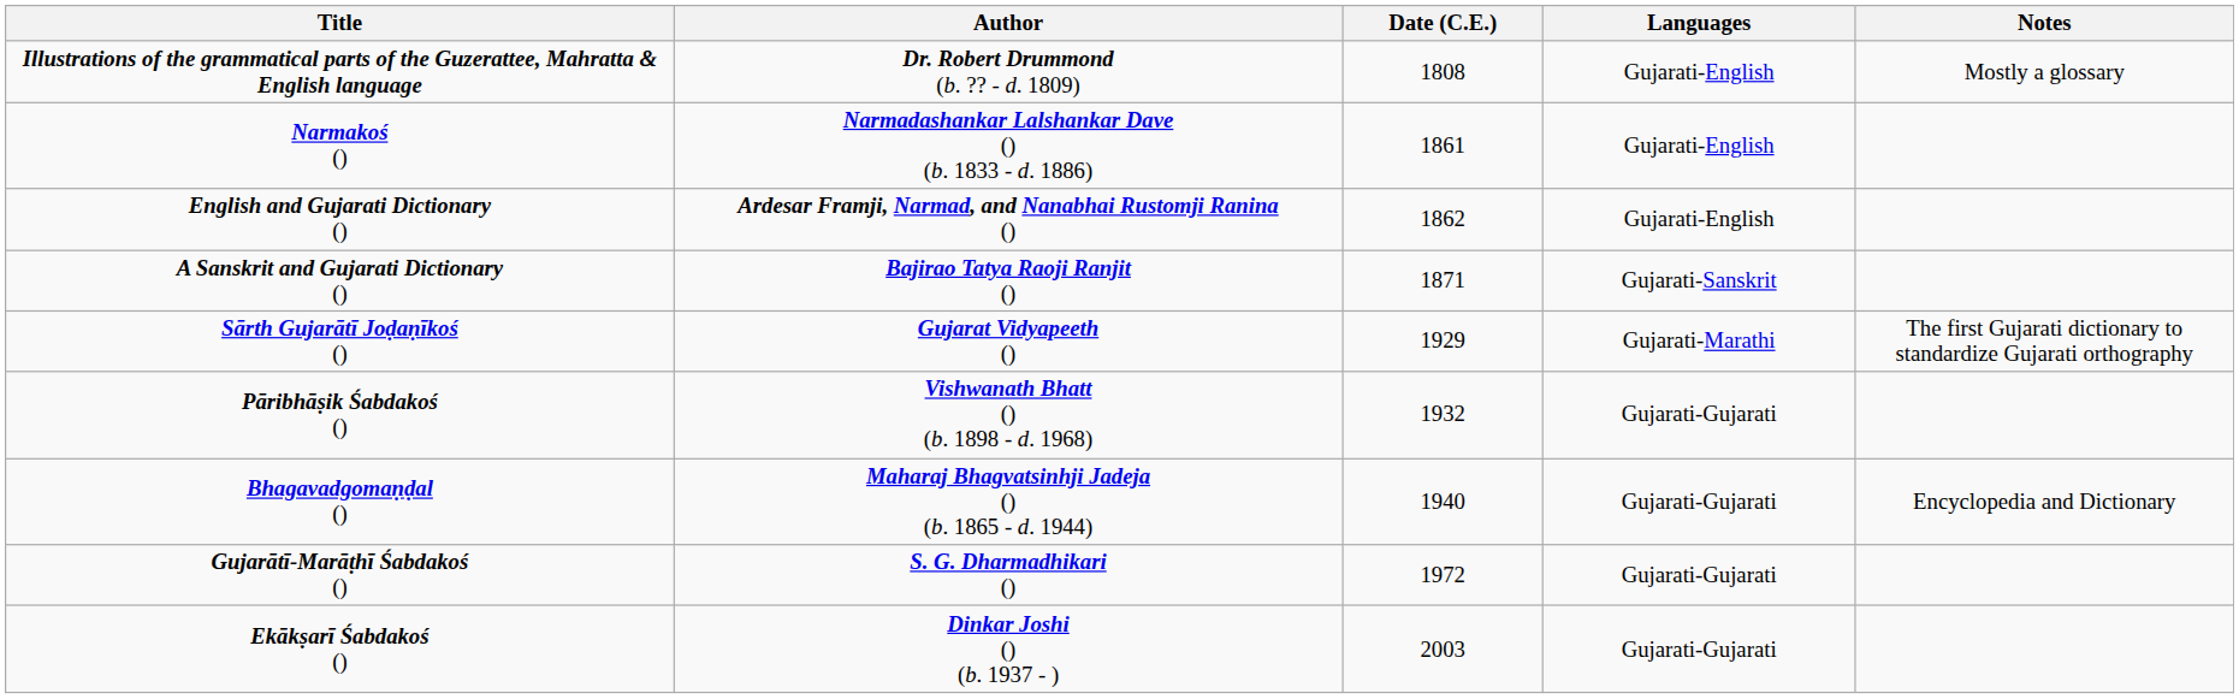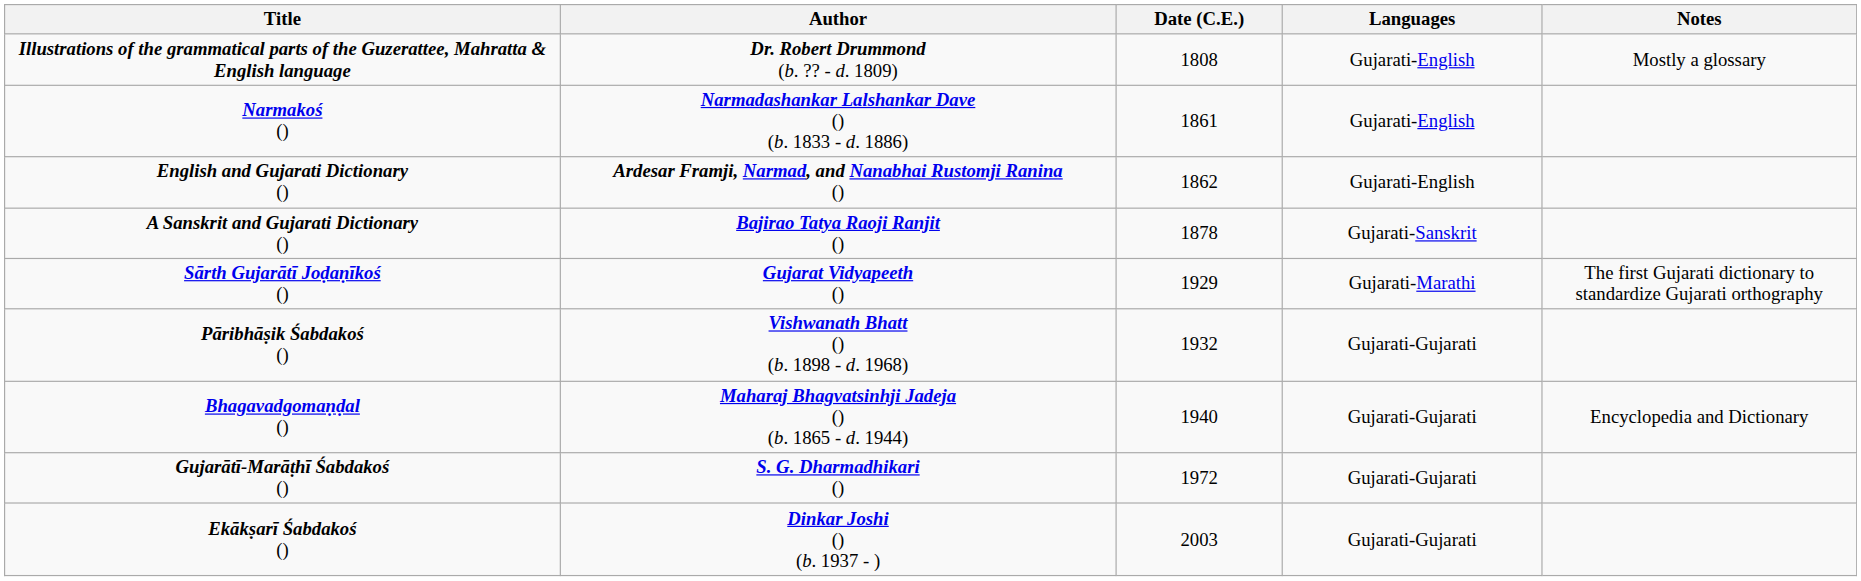 <table class="wikitable" border="1" style="width:100%; text-align:center;">
 <tr>
 <th width="30%">Title</th>
 <th width="30%">Author</th>
 <th width="9%">Date (C.E.)</th>
 <th width="14%">Languages</th>
 <th width="27%">Notes</th>
 </tr>
 <tr>
 <td><strong><em>Illustrations of the grammatical parts of the Guzerattee, Mahratta & English language</em></strong></td>
 <td><strong><em>Dr. Robert Drummond</em></strong><br>(<em>b</em>. ?? - <em>d</em>. 1809)</td>
 <td>1808</td>
 <td>Gujarati-<a href='#'>English</a></td>
 <td>Mostly a glossary</td>
 </tr>
 <tr>
 <td><strong><em><a href='#'>Narmakoś</a></em></strong><br>()</td>
 <td><strong><em><a href='#'>Narmadashankar Lalshankar Dave</a></em></strong><br>()<br>(<em>b</em>. 1833 - <em>d</em>. 1886)</td>
 <td>1861</td>
 <td>Gujarati-<a href='#'>English</a></td>
 <td></td>
 </tr>
 <tr>
 <td><strong><em>English and Gujarati Dictionary</em></strong><br>()</td>
 <td><strong><em>Ardesar Framji, <a href='#'>Narmad</a>, and <a href='#'>Nanabhai Rustomji Ranina</a></em></strong><br>()</td>
 <td>1862</td>
 <td>Gujarati-English<br></td>
 </tr>
 <tr>
 <td><strong><em>A Sanskrit and Gujarati Dictionary</em></strong><br>()</td>
 <td><strong><em><a href='#'>Bajirao Tatya Raoji Ranjit</a></em></strong><br>()</td>
-<td>1871</td>
+<td>1878</td>
 <td>Gujarati-<a href='#'>Sanskrit</a></td>
 <td></td>
 </tr>
 <tr>
 <td><strong><em><a href='#'>Sārth Gujarātī Joḍaṇīkoś</a></em></strong><br>()</td>
 <td><strong><em><a href='#'>Gujarat Vidyapeeth</a></em></strong><br>()</td>
 <td>1929</td>
 <td>Gujarati-<a href='#'>Marathi</a></td>
 <td>The first Gujarati dictionary to standardize Gujarati orthography</td>
 </tr>
 <tr>
 <td><strong><em>Pāribhāṣik Śabdakoś</em></strong><br>()</td>
 <td><strong><em><a href='#'>Vishwanath Bhatt</a></em></strong><br>()<br>(<em>b</em>. 1898 - <em>d</em>. 1968)</td>
 <td>1932</td>
 <td>Gujarati-Gujarati</td>
 <td></td>
 </tr>
 <tr>
 <td><strong><em><a href='#'>Bhagavadgomaṇḍal</a></em></strong><br>()</td>
 <td><strong><em><a href='#'>Maharaj Bhagvatsinhji Jadeja</a></em></strong><br>()<br>(<em>b</em>. 1865 - <em>d</em>. 1944)</td>
 <td>1940</td>
 <td>Gujarati-Gujarati</td>
 <td>Encyclopedia and Dictionary</td>
 </tr>
 <tr>
 <td><strong><em>Gujarātī-Marāṭhī Śabdakoś</em></strong><br>()</td>
 <td><strong><em><a href='#'>S. G. Dharmadhikari</a></em></strong><br>()</td>
 <td>1972</td>
 <td>Gujarati-Gujarati</td>
 <td></td>
 </tr>
 <tr>
 <td><strong><em>Ekākṣarī Śabdakoś</em></strong><br>()</td>
 <td><strong><em><a href='#'>Dinkar Joshi</a></em></strong><br>()<br>(<em>b</em>. 1937 - )</td>
 <td>2003</td>
 <td>Gujarati-Gujarati</td>
 <td></td>
 </tr>
 </table>
